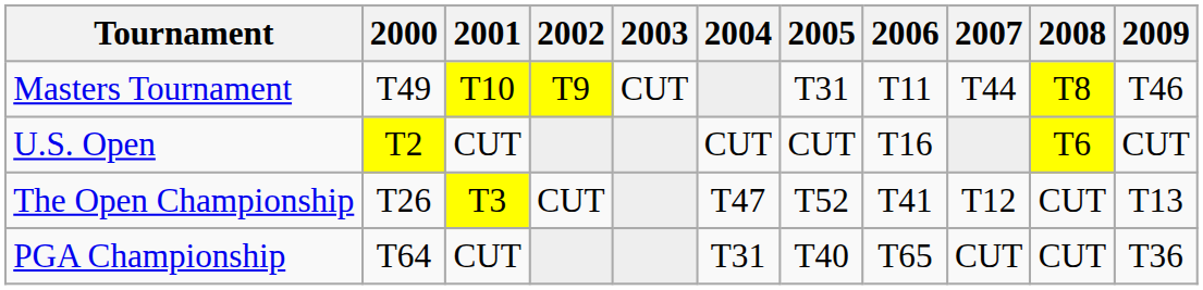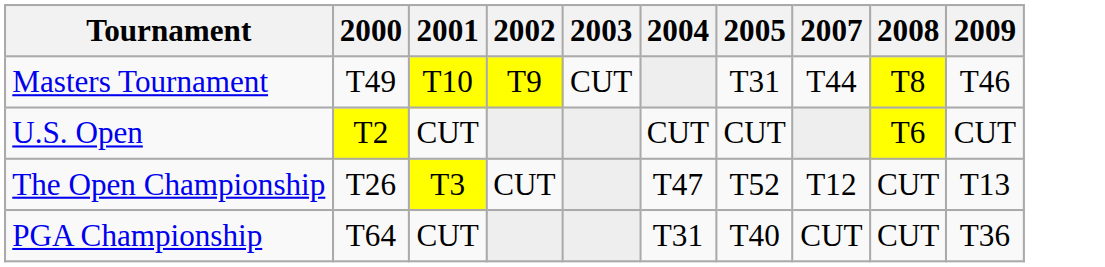 <table class="wikitable" style="font-size:95%;text-align:center;">
 <tr>
 <th>Tournament</th>
 <th>2000</th>
 <th>2001</th>
 <th>2002</th>
 <th>2003</th>
 <th>2004</th>
 <th>2005</th>
-<th>2006</th>
 <th>2007</th>
 <th>2008</th>
 <th>2009</th>
 </tr>
 <tr>
 <td align=left><a href='#'>Masters Tournament</a></td>
 <td>T49</td>
 <td style="background:yellow;">T10</td>
 <td style="background:yellow;">T9</td>
 <td>CUT</td>
 <td style="background:#eeeeee;"></td>
 <td>T31</td>
-<td>T11</td>
 <td>T44</td>
 <td style="background:yellow;">T8</td>
 <td>T46</td>
 </tr>
 <tr>
 <td align=left><a href='#'>U.S. Open</a></td>
 <td style="background:yellow;">T2</td>
 <td>CUT</td>
 <td style="background:#eeeeee;"></td>
 <td style="background:#eeeeee;"></td>
 <td>CUT</td>
 <td>CUT</td>
-<td>T16</td>
 <td style="background:#eeeeee;"></td>
 <td style="background:yellow;">T6</td>
 <td>CUT</td>
 </tr>
 <tr>
 <td align=left><a href='#'>The Open Championship</a></td>
 <td>T26</td>
 <td style="background:yellow;">T3</td>
 <td>CUT</td>
 <td style="background:#eeeeee;"></td>
 <td>T47</td>
 <td>T52</td>
-<td>T41</td>
 <td>T12</td>
 <td>CUT</td>
 <td>T13</td>
 </tr>
 <tr>
 <td align=left><a href='#'>PGA Championship</a></td>
 <td>T64</td>
 <td>CUT</td>
 <td style="background:#eeeeee;"></td>
 <td style="background:#eeeeee;"></td>
 <td>T31</td>
 <td>T40</td>
-<td>T65</td>
 <td>CUT</td>
 <td>CUT</td>
 <td>T36</td>
 </tr>
 </table>
